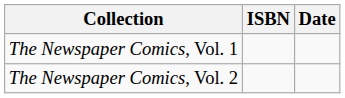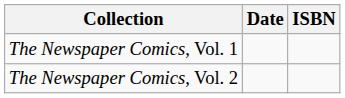 <table class="wikitable">
 <tr>
 <th>Collection</th>
+<th>Date</th>
 <th>ISBN</th>
-<th>Date</th>
 </tr>
 <tr>
 <td><em>The Newspaper Comics</em>, Vol. 1</td>
 <td></td>
 <td></td>
 </tr>
 <tr>
 <td><em>The Newspaper Comics</em>, Vol. 2</td>
 <td></td>
 <td></td>
 </tr>
 </table>
